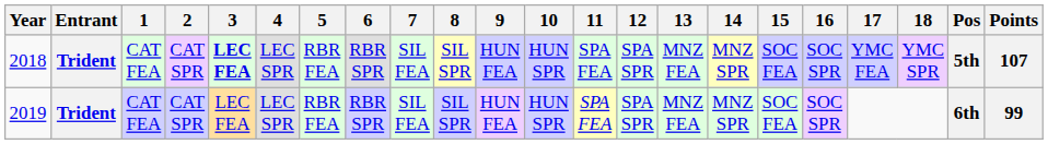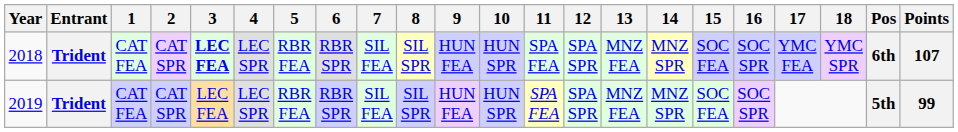 <table class="wikitable" style="text-align:center; font-size:85%">
 <tr>
 <th>Year</th>
 <th>Entrant</th>
 <th>1</th>
 <th>2</th>
 <th>3</th>
 <th>4</th>
 <th>5</th>
 <th>6</th>
 <th>7</th>
 <th>8</th>
 <th>9</th>
 <th>10</th>
 <th>11</th>
 <th>12</th>
 <th>13</th>
 <th>14</th>
 <th>15</th>
 <th>16</th>
 <th>17</th>
 <th>18</th>
 <th>Pos</th>
 <th>Points</th>
 </tr>
 <tr>
 <td><a href='#'>2018</a></td>
 <th><a href='#'>Trident</a></th>
 <td style="background:#DFFFDF;"><a href='#'>CAT<br>FEA</a><br></td>
 <td style="background:#EFCFFF;"><a href='#'>CAT<br>SPR</a><br></td>
 <td style="background:#DFFFDF;"><strong><a href='#'>LEC<br>FEA</a><br></strong></td>
 <td style="background:#DFDFDF;"><a href='#'>LEC<br>SPR</a><br></td>
 <td style="background:#DFFFDF;"><a href='#'>RBR<br>FEA</a><br></td>
 <td style="background:#DFDFDF;"><a href='#'>RBR<br>SPR</a><br></td>
 <td style="background:#DFFFDF;"><a href='#'>SIL<br>FEA</a><br></td>
 <td style="background:#FFFFBF;"><a href='#'>SIL<br>SPR</a><br></td>
 <td style="background:#CFCFFF;"><a href='#'>HUN<br>FEA</a><br></td>
 <td style="background:#CFCFFF;"><a href='#'>HUN<br>SPR</a><br></td>
 <td style="background:#DFFFDF;"><a href='#'>SPA<br>FEA</a><br></td>
 <td style="background:#DFFFDF;"><a href='#'>SPA<br>SPR</a><br></td>
 <td style="background:#DFFFDF;"><a href='#'>MNZ<br>FEA</a><br></td>
 <td style="background:#FFFFBF;"><a href='#'>MNZ<br>SPR</a><br></td>
 <td style="background:#CFCFFF;"><a href='#'>SOC<br>FEA</a><br></td>
 <td style="background:#CFCFFF;"><a href='#'>SOC<br>SPR</a><br></td>
 <td style="background:#CFCFFF;"><a href='#'>YMC<br>FEA</a><br></td>
 <td style="background:#EFCFFF;"><a href='#'>YMC<br>SPR</a><br></td>
-<th>5th</th>
+<th>6th</th>
 <th>107</th>
 </tr>
 <tr>
 <td><a href='#'>2019</a></td>
 <th><a href='#'>Trident</a></th>
 <td style="background:#CFCFFF;"><a href='#'>CAT<br>FEA</a><br></td>
 <td style="background:#CFCFFF;"><a href='#'>CAT<br>SPR</a><br></td>
 <td style="background:#FFDF9F;"><a href='#'>LEC<br>FEA</a><br></td>
 <td style="background:#DFDFDF;"><a href='#'>LEC<br>SPR</a><br></td>
 <td style="background:#DFFFDF;"><a href='#'>RBR<br>FEA</a><br></td>
 <td style="background:#CFCFFF;"><a href='#'>RBR<br>SPR</a><br></td>
 <td style="background:#DFFFDF;"><a href='#'>SIL<br>FEA</a><br></td>
 <td style="background:#CFCFFF;"><a href='#'>SIL<br>SPR</a><br></td>
 <td style="background:#EFCFFF;"><a href='#'>HUN<br>FEA</a><br></td>
 <td style="background:#CFCFFF;"><a href='#'>HUN<br>SPR</a><br></td>
 <td style="background:#FFFFBF;"><em><a href='#'>SPA<br>FEA</a></em><br></td>
 <td style="background:#DFFFDF;"><a href='#'>SPA<br>SPR</a><br></td>
 <td style="background:#DFFFDF;"><a href='#'>MNZ<br>FEA</a><br></td>
 <td style="background:#DFFFDF;"><a href='#'>MNZ<br>SPR</a><br></td>
 <td style="background:#DFFFDF;"><a href='#'>SOC<br>FEA</a><br></td>
 <td style="background:#EFCFFF;"><a href='#'>SOC<br>SPR</a><br></td>
 <td colspan=2></td>
-<th>6th</th>
+<th>5th</th>
 <th>99</th>
 </tr>
 </table>
